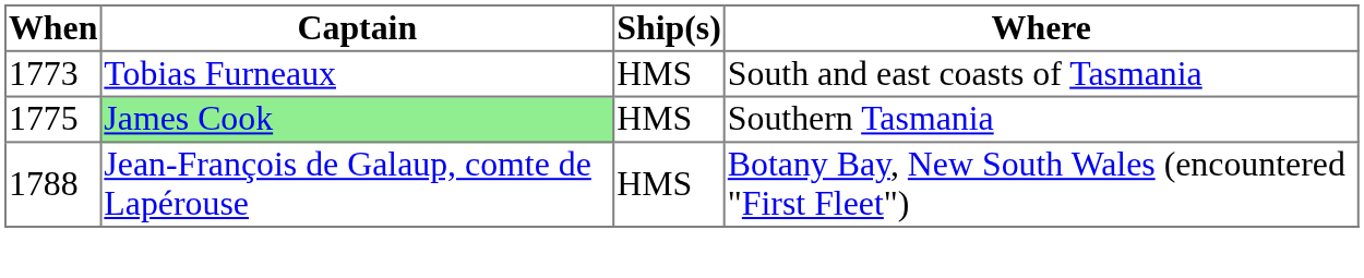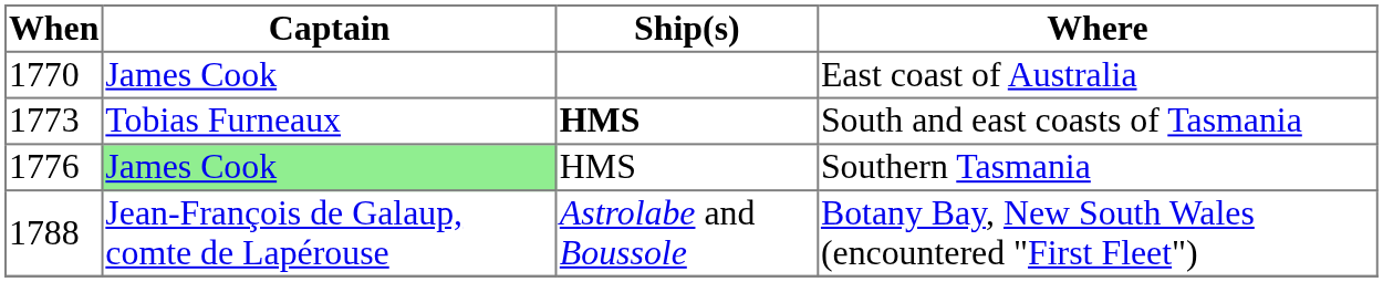 <table border=1 style="border-collapse:collapse;">
 <tr>
 <th>When</th>
 <th>Captain</th>
 <th>Ship(s)</th>
 <th>Where</th>
 </tr>
 <tr>
+<td>1770</td>
+<td><a href='#'>James Cook</a></td>
+<td></td>
+<td>East coast of <a href='#'>Australia</a></td>
+</tr>
+<tr>
 <td>1773</td>
 <td><a href='#'>Tobias Furneaux</a> </td>
-<td>HMS </td>
+<td><strong>HMS </strong></td>
 <td>South and east coasts of <a href='#'>Tasmania</a></td>
 </tr>
 <tr>
-<td>1775</td>
+<td>1776</td>
 <td style="background: lightgreen;"><a href='#'>James Cook</a></td>
 <td>HMS </td>
 <td>Southern <a href='#'>Tasmania</a></td>
 </tr>
 <tr>
 <td>1788</td>
 <td><a href='#'>Jean-François de Galaup, comte de Lapérouse</a> </td>
-<td>HMS </td>
+<td><a href='#'><em>Astrolabe</em></a> and <a href='#'><em>Boussole</em></a> </td>
 <td><a href='#'>Botany Bay</a>, <a href='#'>New South Wales</a> (encountered "<a href='#'>First Fleet</a>")</td>
 </tr>
 <tr>
 </tr>
 </table>
